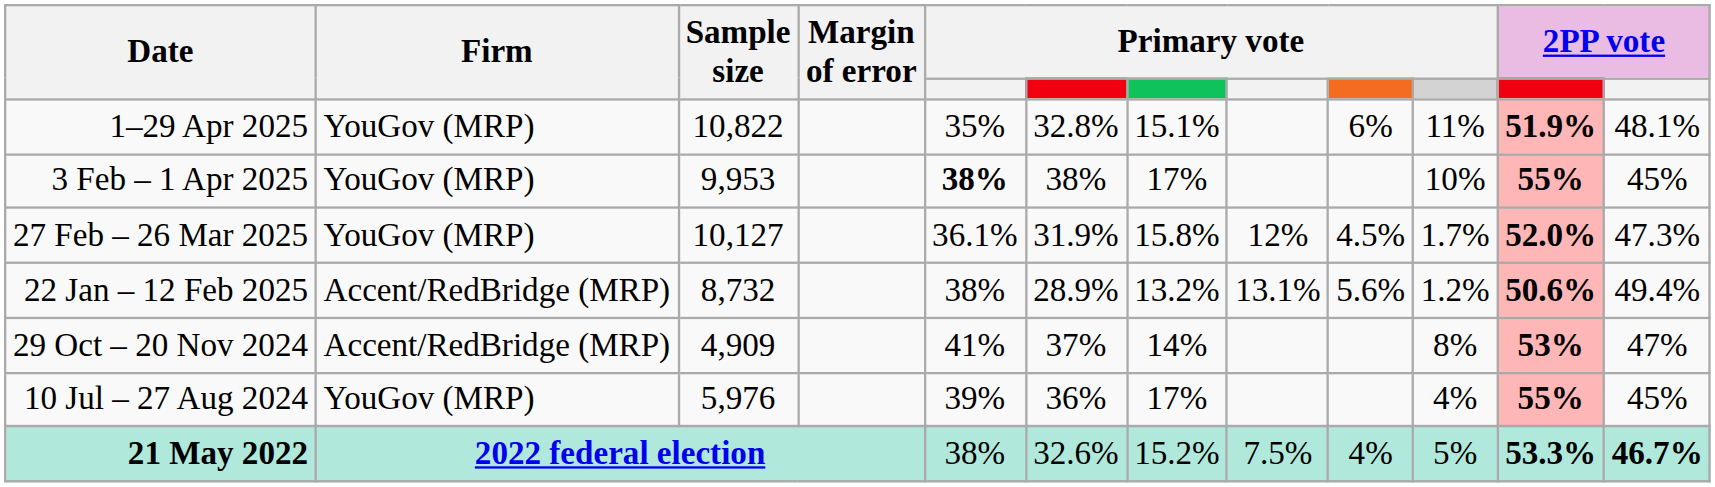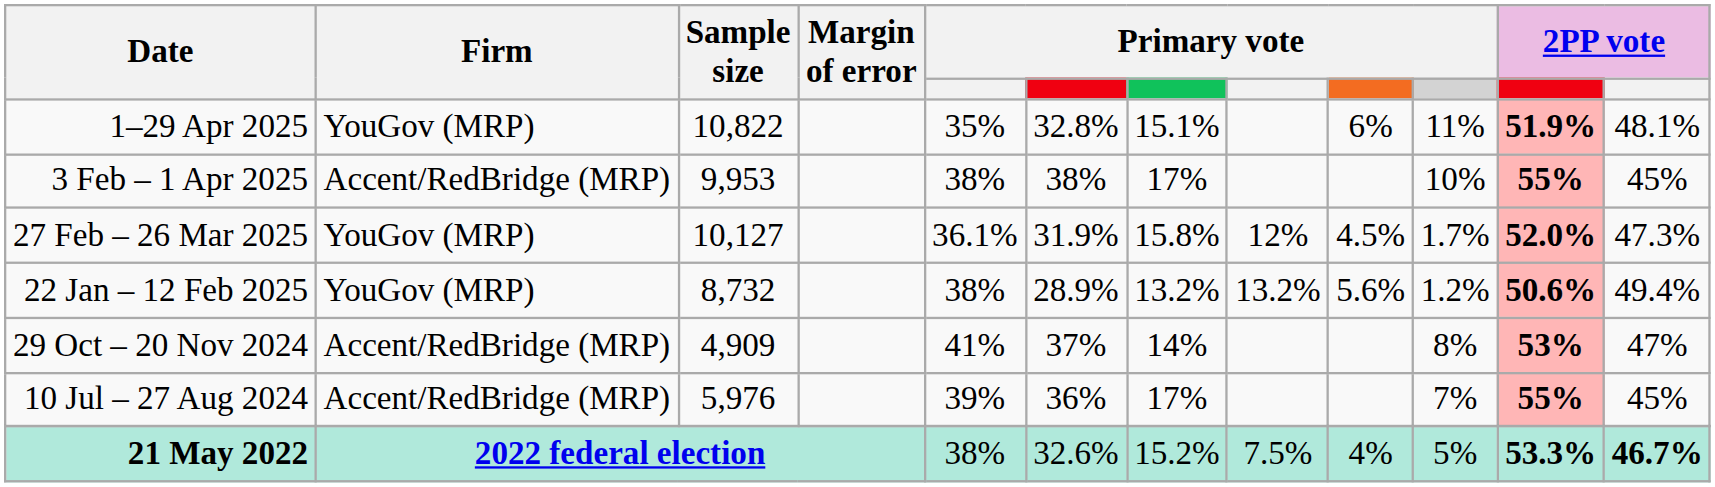 <table class="nowrap wikitable tpl-blanktable" style=text-align:center;font-size:90%>
 <tr>
 <th rowspan=2>Date</th>
 <th rowspan=2>Firm</th>
 <th rowspan=2>Sample<br>size</th>
 <th rowspan=2>Margin<br>of error</th>
 <th colspan=6>Primary vote</th>
 <th colspan=2 class=unsortable style=background:#ebbce3><a href='#'>2PP vote</a></th>
 </tr>
 <tr>
 <th style=background:></th>
 <th style="background:#F00011"></th>
 <th style=background:#10C25B></th>
 <th style=background:></th>
 <th style=background:#f36c21></th>
 <th style=background:lightgray></th>
 <th style="background:#F00011"></th>
 <th style=background:></th>
 </tr>
 <tr>
 <td align=right>1–29 Apr 2025</td>
 <td align=left>YouGov (MRP)</td>
 <td>10,822</td>
 <td></td>
 <td>35%</td>
 <td>32.8%</td>
 <td>15.1%</td>
 <td></td>
 <td>6%</td>
 <td>11%</td>
 <th style="background:#FFB6B6">51.9%</th>
 <td>48.1%</td>
 </tr>
 <tr>
 <td align=right>3 Feb – 1 Apr 2025</td>
-<td align=left>YouGov (MRP)</td>
+<td align=left>Accent/RedBridge (MRP)</td>
 <td>9,953</td>
 <td></td>
-<td><strong>38%</strong></td>
+<td>38%</td>
 <td>38%</td>
 <td>17%</td>
 <td></td>
 <td></td>
 <td>10%</td>
 <th style="background:#FFB6B6">55%</th>
 <td>45%</td>
 </tr>
 <tr>
 <td align=right>27 Feb – 26 Mar 2025</td>
 <td align=left>YouGov (MRP)</td>
 <td>10,127</td>
 <td></td>
 <td>36.1%</td>
 <td>31.9%</td>
 <td>15.8%</td>
 <td>12%</td>
 <td>4.5%</td>
 <td>1.7%</td>
 <th style="background:#FFB6B6">52.0%</th>
 <td>47.3%</td>
 </tr>
 <tr>
 <td align=right>22 Jan – 12 Feb 2025</td>
-<td align=left>Accent/RedBridge (MRP)</td>
+<td align=left>YouGov (MRP)</td>
 <td>8,732</td>
 <td></td>
 <td>38%</td>
 <td>28.9%</td>
 <td>13.2%</td>
-<td>13.1%</td>
+<td>13.2%</td>
 <td>5.6%</td>
 <td>1.2%</td>
 <th style="background:#FFB6B6">50.6%</th>
 <td>49.4%</td>
 </tr>
 <tr>
 <td align=right>29 Oct – 20 Nov 2024</td>
 <td align=left>Accent/RedBridge (MRP)</td>
 <td>4,909</td>
 <td></td>
 <td>41%</td>
 <td>37%</td>
 <td>14%</td>
 <td></td>
 <td></td>
 <td>8%</td>
 <th style="background:#FFB6B6">53%</th>
 <td>47%</td>
 </tr>
 <tr>
 <td align=right>10 Jul – 27 Aug 2024</td>
-<td align=left>YouGov (MRP)</td>
+<td align=left>Accent/RedBridge (MRP)</td>
 <td>5,976</td>
 <td></td>
 <td>39%</td>
 <td>36%</td>
 <td>17%</td>
 <td></td>
 <td></td>
-<td>4%</td>
+<td>7%</td>
 <th style="background:#FFB6B6">55%</th>
 <td>45%</td>
 </tr>
 <tr>
 </tr>
 <tr style="background:#b0e9db">
 <td style="text-align:right" data-sort-value="21-May-2022"><strong>21 May 2022</strong></td>
 <td colspan="3" style="text-align:center"><strong><a href='#'>2022 federal election</a></strong></td>
 <td>38%</td>
 <td>32.6%</td>
 <td>15.2%</td>
 <td>7.5%</td>
 <td>4%</td>
 <td>5%</td>
 <td><strong>53.3%</strong></td>
 <td><strong>46.7%</strong></td>
 </tr>
 </table>
